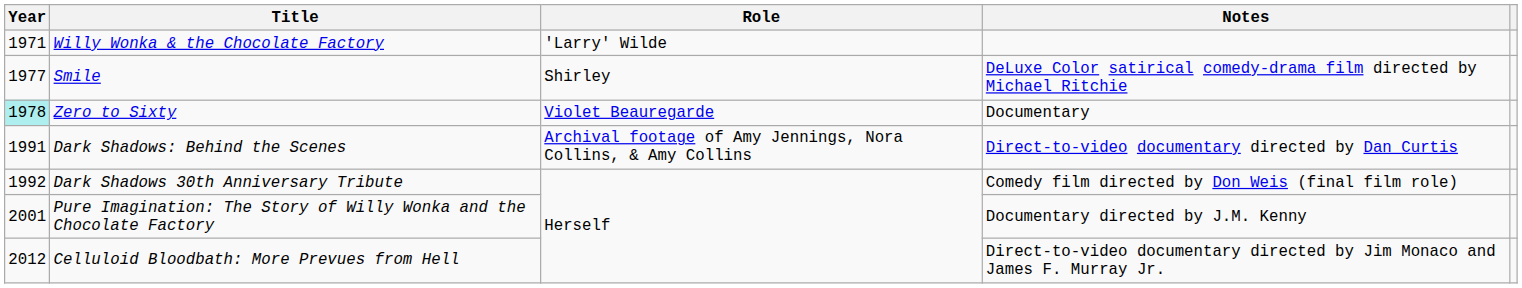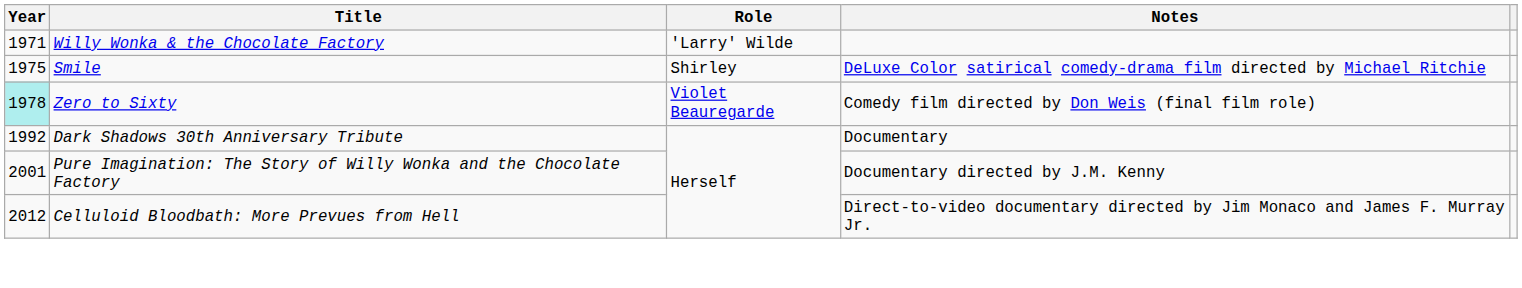 <table class="wikitable sortable">
 <tr>
 <th>Year</th>
 <th>Title</th>
 <th>Role</th>
 <th>Notes</th>
 <th class="unsortable"></th>
 </tr>
 <tr>
 <td>1971</td>
 <td><em><a href='#'>Willy Wonka & the Chocolate Factory</a></em></td>
 <td>'Larry' Wilde</td>
 <td></td>
 <td></td>
 </tr>
 <tr>
-<td>1977</td>
+<td>1975</td>
 <td><em><a href='#'>Smile</a></em></td>
 <td>Shirley</td>
 <td><a href='#'>DeLuxe Color</a> <a href='#'>satirical</a> <a href='#'>comedy-drama film</a> directed by <a href='#'>Michael Ritchie</a></td>
 <td></td>
 </tr>
 <tr>
 <td style="background: paleturquoise;">1978</td>
 <td><em><a href='#'>Zero to Sixty</a></em></td>
 <td><a href='#'>Violet Beauregarde</a></td>
-<td>Documentary</td>
-</tr>
-<tr>
-<td>1991</td>
-<td><em>Dark Shadows: Behind the Scenes</em></td>
-<td><a href='#'>Archival footage</a> of Amy Jennings, Nora Collins, & Amy Collins</td>
-<td><a href='#'>Direct-to-video</a> <a href='#'>documentary</a> directed by <a href='#'>Dan Curtis</a></td>
-<td></td>
+<td>Comedy film directed by <a href='#'>Don Weis</a> (final film role)</td>
 </tr>
 <tr>
 <td>1992</td>
 <td><em>Dark Shadows 30th Anniversary Tribute</em></td>
 <td rowspan="3">Herself</td>
-<td>Comedy film directed by <a href='#'>Don Weis</a> (final film role)</td>
+<td>Documentary</td>
 <td></td>
 </tr>
 <tr>
 <td>2001</td>
 <td><em>Pure Imagination: The Story of Willy Wonka and the Chocolate Factory</em></td>
 <td>Documentary directed by J.M. Kenny</td>
 <td></td>
 </tr>
 <tr>
 <td>2012</td>
 <td><em>Celluloid Bloodbath: More Prevues from Hell</em></td>
 <td>Direct-to-video documentary directed by Jim Monaco and James F. Murray Jr.</td>
 <td></td>
 </tr>
 </table>
